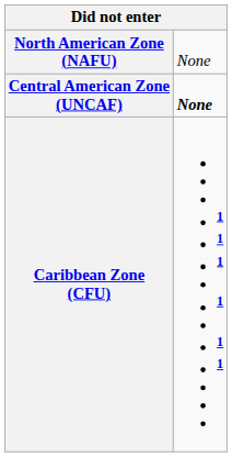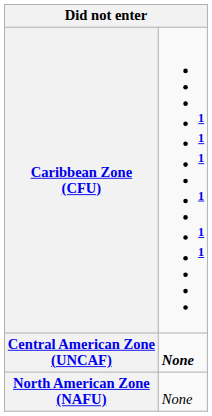 <table class="wikitable collapsible collapsed">
 <tr>
 <th colspan=2>Did not enter</th>
 </tr>
 <tr>
-<th><a href='#'>North American Zone<br>(NAFU)</a></th>
-<td><br><em>None</em></td>
+<th><a href='#'>Caribbean Zone<br>(CFU)</a></th>
+<td><br><ul><li></li><li></li><li></li><li><sup><strong><a href='#'>1</a></strong></sup></li><li><sup><strong><a href='#'>1</a></strong></sup></li><li><sup><strong><a href='#'>1</a></strong></sup></li><li></li><li><sup><strong><a href='#'>1</a></strong></sup></li><li></li><li><sup><strong><a href='#'>1</a></strong></sup></li><li><sup><strong><a href='#'>1</a></strong></sup></li><li></li><li></li><li></li></ul></td>
 </tr>
 <tr>
 <th><a href='#'>Central American Zone<br>(UNCAF)</a></th>
 <td><strong><br><em>None</em></strong></td>
 </tr>
 <tr>
-<th><a href='#'>Caribbean Zone<br>(CFU)</a></th>
-<td><br><ul><li></li><li></li><li></li><li><sup><strong><a href='#'>1</a></strong></sup></li><li><sup><strong><a href='#'>1</a></strong></sup></li><li><sup><strong><a href='#'>1</a></strong></sup></li><li></li><li><sup><strong><a href='#'>1</a></strong></sup></li><li></li><li><sup><strong><a href='#'>1</a></strong></sup></li><li><sup><strong><a href='#'>1</a></strong></sup></li><li></li><li></li><li></li></ul></td>
+<th><a href='#'>North American Zone<br>(NAFU)</a></th>
+<td><br><em>None</em></td>
 </tr>
 </table>
